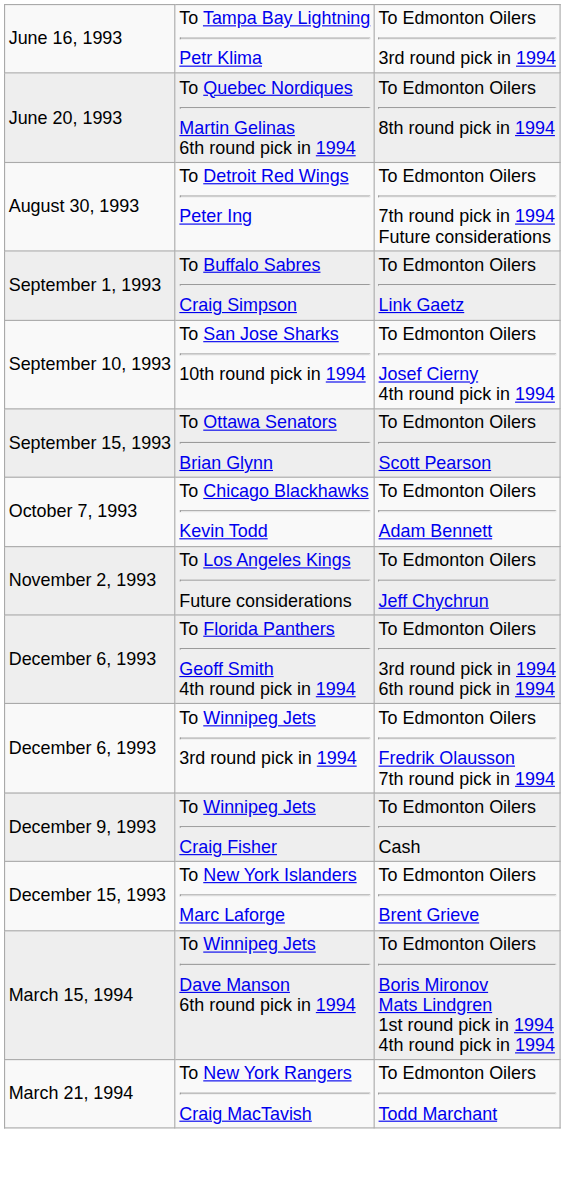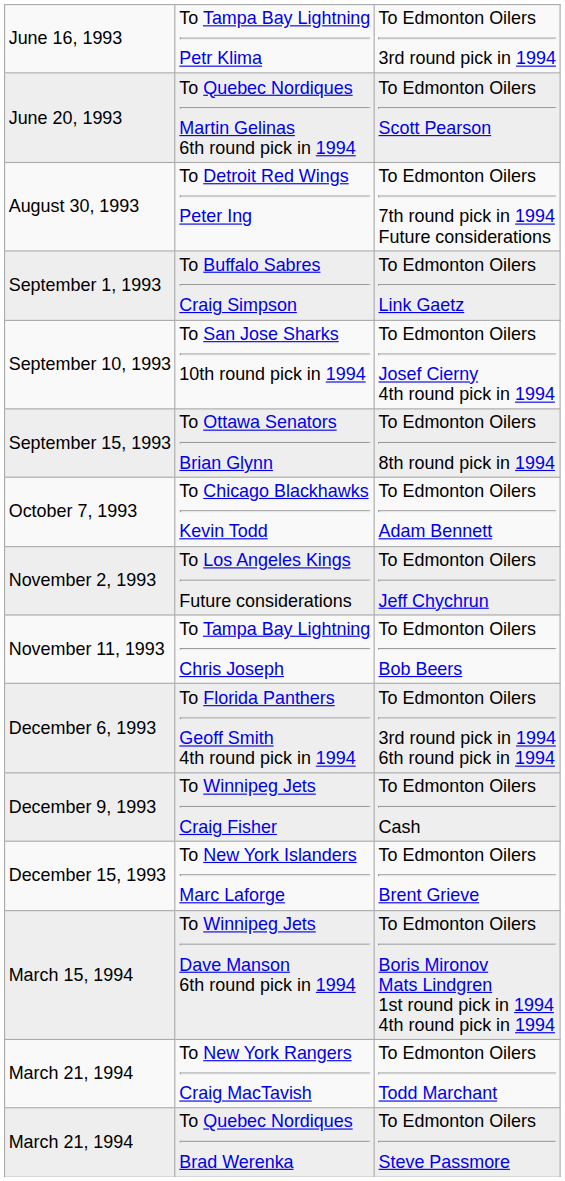 <table class="wikitable">
 <tr>
 <td>June 16, 1993</td>
 <td valign="top">To <a href='#'>Tampa Bay Lightning</a><hr><a href='#'>Petr Klima</a></td>
 <td valign="top">To Edmonton Oilers<hr>3rd round pick in <a href='#'>1994</a></td>
 </tr>
 <tr style="background:#eee;">
 <td>June 20, 1993</td>
 <td valign="top">To <a href='#'>Quebec Nordiques</a><hr><a href='#'>Martin Gelinas</a><br>6th round pick in <a href='#'>1994</a></td>
-<td valign="top">To Edmonton Oilers<hr>8th round pick in <a href='#'>1994</a></td>
+<td valign="top">To Edmonton Oilers<hr><a href='#'>Scott Pearson</a></td>
 </tr>
 <tr>
 <td>August 30, 1993</td>
 <td valign="top">To <a href='#'>Detroit Red Wings</a><hr><a href='#'>Peter Ing</a></td>
 <td valign="top">To Edmonton Oilers<hr>7th round pick in <a href='#'>1994</a><br>Future considerations</td>
 </tr>
 <tr style="background:#eee;">
 <td>September 1, 1993</td>
 <td valign="top">To <a href='#'>Buffalo Sabres</a><hr><a href='#'>Craig Simpson</a></td>
 <td valign="top">To Edmonton Oilers<hr><a href='#'>Link Gaetz</a></td>
 </tr>
 <tr>
 <td>September 10, 1993</td>
 <td valign="top">To <a href='#'>San Jose Sharks</a><hr>10th round pick in <a href='#'>1994</a></td>
 <td valign="top">To Edmonton Oilers<hr><a href='#'>Josef Cierny</a><br>4th round pick in <a href='#'>1994</a></td>
 </tr>
 <tr style="background:#eee;">
 <td>September 15, 1993</td>
 <td valign="top">To <a href='#'>Ottawa Senators</a><hr><a href='#'>Brian Glynn</a></td>
-<td valign="top">To Edmonton Oilers<hr><a href='#'>Scott Pearson</a></td>
+<td valign="top">To Edmonton Oilers<hr>8th round pick in <a href='#'>1994</a></td>
 </tr>
 <tr>
 <td>October 7, 1993</td>
 <td valign="top">To <a href='#'>Chicago Blackhawks</a><hr><a href='#'>Kevin Todd</a></td>
 <td valign="top">To Edmonton Oilers<hr><a href='#'>Adam Bennett</a></td>
 </tr>
 <tr style="background:#eee;">
 <td>November 2, 1993</td>
 <td valign="top">To <a href='#'>Los Angeles Kings</a><hr>Future considerations</td>
 <td valign="top">To Edmonton Oilers<hr><a href='#'>Jeff Chychrun</a></td>
 </tr>
+<tr>
+<td>November 11, 1993</td>
+<td valign="top">To <a href='#'>Tampa Bay Lightning</a><hr><a href='#'>Chris Joseph</a></td>
+<td valign="top">To Edmonton Oilers<hr><a href='#'>Bob Beers</a></td>
+</tr>
 <tr style="background:#eee;">
 <td>December 6, 1993</td>
 <td valign="top">To <a href='#'>Florida Panthers</a><hr><a href='#'>Geoff Smith</a><br>4th round pick in <a href='#'>1994</a></td>
 <td valign="top">To Edmonton Oilers<hr>3rd round pick in <a href='#'>1994</a><br>6th round pick in <a href='#'>1994</a></td>
-</tr>
-<tr>
-<td>December 6, 1993</td>
-<td valign="top">To <a href='#'>Winnipeg Jets</a><hr>3rd round pick in <a href='#'>1994</a></td>
-<td valign="top">To Edmonton Oilers<hr><a href='#'>Fredrik Olausson</a><br>7th round pick in <a href='#'>1994</a></td>
 </tr>
 <tr style="background:#eee;">
 <td>December 9, 1993</td>
 <td valign="top">To <a href='#'>Winnipeg Jets</a><hr><a href='#'>Craig Fisher</a></td>
 <td valign="top">To Edmonton Oilers<hr>Cash</td>
 </tr>
 <tr>
 <td>December 15, 1993</td>
 <td valign="top">To <a href='#'>New York Islanders</a><hr><a href='#'>Marc Laforge</a></td>
 <td valign="top">To Edmonton Oilers<hr><a href='#'>Brent Grieve</a></td>
 </tr>
 <tr style="background:#eee;">
 <td>March 15, 1994</td>
 <td valign="top">To <a href='#'>Winnipeg Jets</a><hr><a href='#'>Dave Manson</a><br>6th round pick in <a href='#'>1994</a></td>
 <td valign="top">To Edmonton Oilers<hr><a href='#'>Boris Mironov</a><br><a href='#'>Mats Lindgren</a><br>1st round pick in <a href='#'>1994</a><br>4th round pick in <a href='#'>1994</a></td>
 </tr>
 <tr>
 <td>March 21, 1994</td>
 <td valign="top">To <a href='#'>New York Rangers</a><hr><a href='#'>Craig MacTavish</a></td>
 <td valign="top">To Edmonton Oilers<hr><a href='#'>Todd Marchant</a></td>
 </tr>
+<tr style="background:#eee;">
+<td>March 21, 1994</td>
+<td valign="top">To <a href='#'>Quebec Nordiques</a><hr><a href='#'>Brad Werenka</a></td>
+<td valign="top">To Edmonton Oilers<hr><a href='#'>Steve Passmore</a></td>
+</tr>
 </table>
